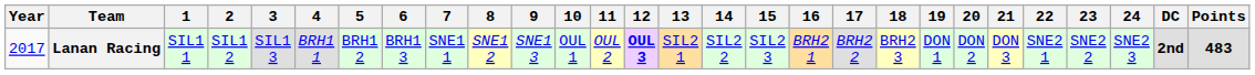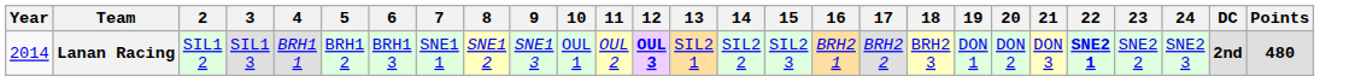 <table class="wikitable" style="text-align:center; font-size:85%">
 <tr>
 <th>Year</th>
 <th>Team</th>
-<th>1</th>
 <th>2</th>
 <th>3</th>
 <th>4</th>
 <th>5</th>
 <th>6</th>
 <th>7</th>
 <th>8</th>
 <th>9</th>
 <th>10</th>
 <th>11</th>
 <th>12</th>
 <th>13</th>
 <th>14</th>
 <th>15</th>
 <th>16</th>
 <th>17</th>
 <th>18</th>
 <th>19</th>
 <th>20</th>
 <th>21</th>
 <th>22</th>
 <th>23</th>
 <th>24</th>
 <th>DC</th>
 <th>Points</th>
 </tr>
 <tr>
-<td><a href='#'>2017</a></td>
+<td><a href='#'>2014</a></td>
 <th nowrap>Lanan Racing</th>
-<td style="background:#DFFFDF;"><a href='#'>SIL1<br>1</a><br></td>
 <td style="background:#DFFFDF;"><a href='#'>SIL1<br>2</a><br></td>
 <td style="background:#DFDFDF;"><a href='#'>SIL1<br>3</a><br></td>
 <td style="background:#DFDFDF;"><em><a href='#'>BRH1<br>1</a></em><br></td>
 <td style="background:#DFFFDF;"><a href='#'>BRH1<br>2</a><br></td>
 <td style="background:#DFFFDF;"><a href='#'>BRH1<br>3</a><br></td>
 <td style="background:#DFFFDF;"><a href='#'>SNE1<br>1</a><br></td>
 <td style="background:#FFFFBF;"><em><a href='#'>SNE1<br>2</a></em><br></td>
 <td style="background:#DFFFDF;"><em><a href='#'>SNE1<br>3</a></em><br></td>
 <td style="background:#DFFFDF;"><a href='#'>OUL<br>1</a><br></td>
 <td style="background:#FFFFBF;"><em><a href='#'>OUL<br>2</a></em><br></td>
 <td style="background:#EFCFFF;"><strong><a href='#'>OUL<br>3</a><br></strong></td>
 <td style="background:#FFDF9F;"><a href='#'>SIL2<br>1</a><br></td>
 <td style="background:#DFFFDF;"><a href='#'>SIL2<br>2</a><br></td>
 <td style="background:#DFFFDF;"><a href='#'>SIL2<br>3</a><br></td>
 <td style="background:#FFDF9F;"><em><a href='#'>BRH2<br>1</a></em><br></td>
 <td style="background:#DFDFDF;"><em><a href='#'>BRH2<br>2</a></em><br></td>
 <td style="background:#FFFFBF;"><a href='#'>BRH2<br>3</a><br></td>
 <td style="background:#DFFFDF;"><a href='#'>DON<br>1</a><br></td>
 <td style="background:#DFFFDF;"><a href='#'>DON<br>2</a><br></td>
 <td style="background:#FFFFBF;"><a href='#'>DON<br>3</a><br></td>
-<td style="background:#DFFFDF;"><a href='#'>SNE2<br>1</a><br></td>
+<td style="background:#DFFFDF;"><strong><a href='#'>SNE2<br>1</a><br></strong></td>
 <td style="background:#DFFFDF;"><a href='#'>SNE2<br>2</a><br></td>
 <td style="background:#DFFFDF;"><a href='#'>SNE2<br>3</a><br></td>
 <th style="background:#DFDFDF;">2nd</th>
-<th style="background:#DFDFDF;">483</th>
+<th style="background:#DFDFDF;">480</th>
 </tr>
 </table>
